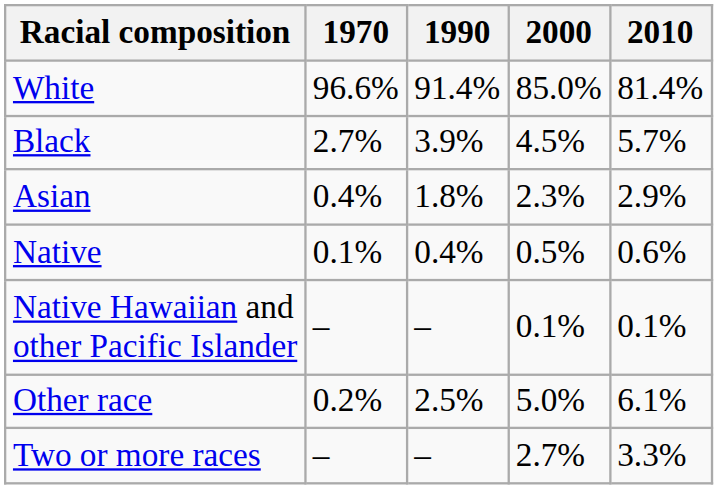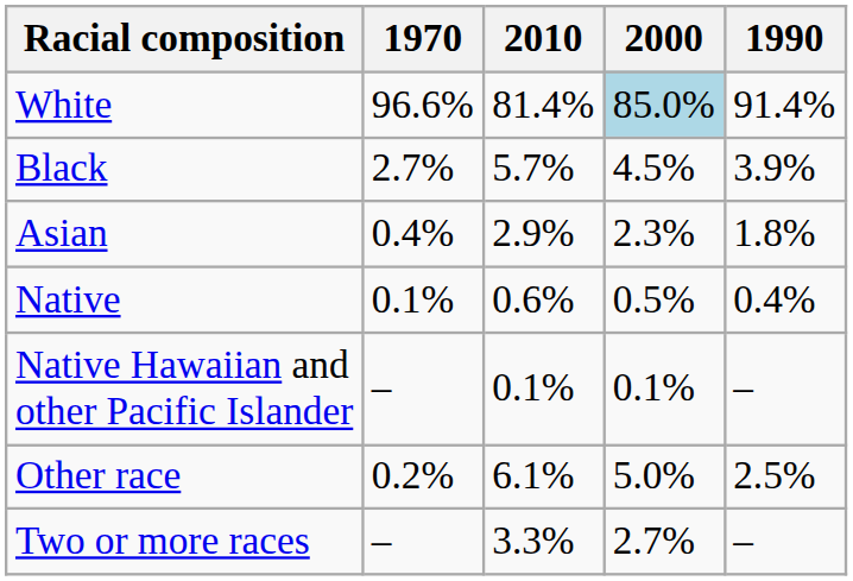 <table class="wikitable sortable collapsible" style="font-size: 90%;">
 <tr>
 <th>Racial composition</th>
 <th>1970</th>
+<th>2010</th>
+<th>2000</th>
 <th>1990</th>
-<th>2000</th>
-<th>2010</th>
 </tr>
 <tr>
 <td><a href='#'>White</a></td>
 <td>96.6%</td>
+<td>81.4%</td>
+<td style="background: lightblue;">85.0%</td>
 <td>91.4%</td>
-<td>85.0%</td>
-<td>81.4%</td>
 </tr>
 <tr>
 <td><a href='#'>Black</a></td>
 <td>2.7%</td>
+<td>5.7%</td>
+<td>4.5%</td>
 <td>3.9%</td>
-<td>4.5%</td>
-<td>5.7%</td>
 </tr>
 <tr>
 <td><a href='#'>Asian</a></td>
 <td>0.4%</td>
+<td>2.9%</td>
+<td>2.3%</td>
 <td>1.8%</td>
-<td>2.3%</td>
-<td>2.9%</td>
 </tr>
 <tr>
 <td><a href='#'>Native</a></td>
 <td>0.1%</td>
+<td>0.6%</td>
+<td>0.5%</td>
 <td>0.4%</td>
-<td>0.5%</td>
-<td>0.6%</td>
 </tr>
 <tr>
 <td><a href='#'>Native Hawaiian</a> and<br><a href='#'>other Pacific Islander</a></td>
 <td>–</td>
-<td>–</td>
 <td>0.1%</td>
 <td>0.1%</td>
+<td>–</td>
 </tr>
 <tr>
 <td><a href='#'>Other race</a></td>
 <td>0.2%</td>
+<td>6.1%</td>
+<td>5.0%</td>
 <td>2.5%</td>
-<td>5.0%</td>
-<td>6.1%</td>
 </tr>
 <tr>
 <td><a href='#'>Two or more races</a></td>
 <td>–</td>
+<td>3.3%</td>
+<td>2.7%</td>
 <td>–</td>
-<td>2.7%</td>
-<td>3.3%</td>
 </tr>
 </table>
